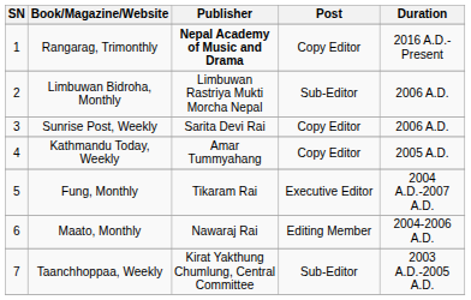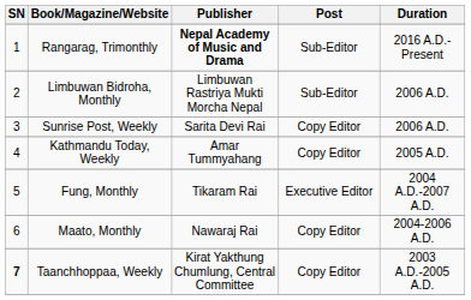 <table class="wikitable">
 <tr>
 <th width=5%>SN</th>
 <th style="width:25%;">Book/Magazine/Website</th>
 <th style="width:25%;">Publisher</th>
 <th style="width:25%;">Post</th>
 <th style="width:25%;">Duration</th>
 </tr>
 <tr>
 </tr>
 <tr>
 <td style="text-align:center;">1</td>
 <td style="text-align:center;">Rangarag, Trimonthly</td>
 <td style="text-align:center;"><strong>Nepal Academy of Music and Drama</strong></td>
-<td style="text-align:center;">Copy Editor</td>
+<td style="text-align:center;">Sub-Editor</td>
 <td style="text-align:center;">2016 A.D.-Present</td>
 </tr>
 <tr>
 </tr>
 <tr>
 <td style="text-align:center;">2</td>
 <td style="text-align:center;">Limbuwan Bidroha, Monthly</td>
 <td style="text-align:center;">Limbuwan Rastriya Mukti Morcha Nepal</td>
 <td style="text-align:center;">Sub-Editor</td>
 <td style="text-align:center;">2006 A.D.</td>
 </tr>
 <tr>
 </tr>
 <tr>
 <td style="text-align:center;">3</td>
 <td style="text-align:center;">Sunrise Post, Weekly</td>
 <td style="text-align:center;">Sarita Devi Rai</td>
 <td style="text-align:center;">Copy Editor</td>
 <td style="text-align:center;">2006 A.D.</td>
 </tr>
 <tr>
 </tr>
 <tr>
 <td style="text-align:center;">4</td>
 <td style="text-align:center;">Kathmandu Today, Weekly</td>
 <td style="text-align:center;">Amar Tummyahang</td>
 <td style="text-align:center;">Copy Editor</td>
 <td style="text-align:center;">2005 A.D.</td>
 </tr>
 <tr>
 </tr>
 <tr>
 <td style="text-align:center;">5</td>
 <td style="text-align:center;">Fung, Monthly</td>
 <td style="text-align:center;">Tikaram Rai</td>
 <td style="text-align:center;">Executive Editor</td>
 <td style="text-align:center;">2004 A.D.-2007 A.D.</td>
 </tr>
 <tr>
 </tr>
 <tr>
 <td style="text-align:center;">6</td>
 <td style="text-align:center;">Maato, Monthly</td>
 <td style="text-align:center;">Nawaraj Rai</td>
-<td style="text-align:center;">Editing Member</td>
+<td style="text-align:center;">Copy Editor</td>
 <td style="text-align:center;">2004-2006 A.D.</td>
 </tr>
 <tr>
 </tr>
 <tr>
-<td style="text-align:center;">7</td>
+<td style="text-align:center;"><strong>7</strong></td>
 <td style="text-align:center;">Taanchhoppaa, Weekly</td>
 <td style="text-align:center;">Kirat Yakthung Chumlung, Central Committee</td>
-<td style="text-align:center;">Sub-Editor</td>
+<td style="text-align:center;">Copy Editor</td>
 <td style="text-align:center;">2003 A.D.-2005 A.D.</td>
 </tr>
 <tr>
 </tr>
 </table>
